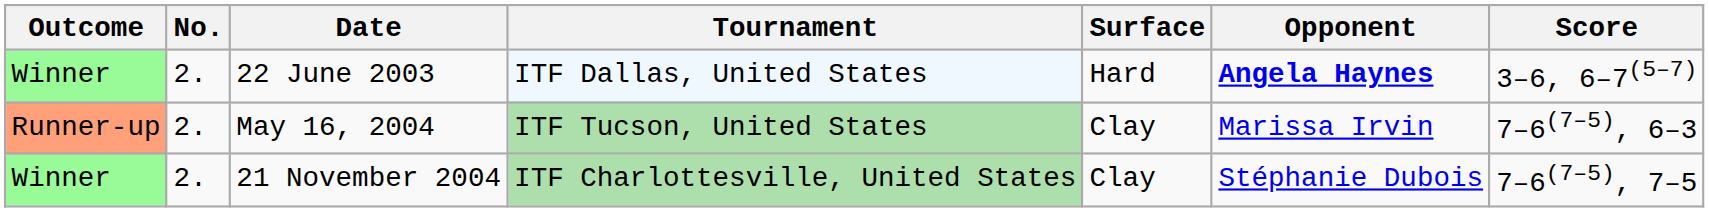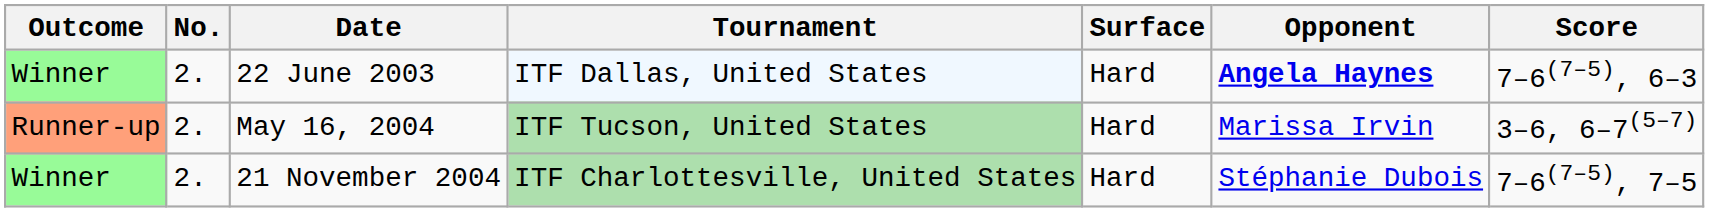 <table class="wikitable">
 <tr>
 <th>Outcome</th>
 <th>No.</th>
 <th>Date</th>
 <th>Tournament</th>
 <th>Surface</th>
 <th>Opponent</th>
 <th>Score</th>
 </tr>
 <tr>
 <td style="background:#98fb98;">Winner</td>
 <td>2.</td>
 <td>22 June 2003</td>
 <td bgcolor=#f0f8ff>ITF Dallas, United States</td>
 <td>Hard</td>
 <td><strong> <a href='#'>Angela Haynes</a></strong></td>
-<td>3–6, 6–7<sup>(5–7)</sup></td>
+<td>7–6<sup>(7–5)</sup>, 6–3</td>
 </tr>
 <tr>
 <td style="background:#ffa07a;">Runner-up</td>
 <td>2.</td>
 <td>May 16, 2004</td>
 <td bgcolor=#addfad>ITF Tucson, United States</td>
-<td>Clay</td>
+<td>Hard</td>
 <td> <a href='#'>Marissa Irvin</a></td>
-<td>7–6<sup>(7–5)</sup>, 6–3</td>
+<td>3–6, 6–7<sup>(5–7)</sup></td>
 </tr>
 <tr>
 <td style="background:#98fb98;">Winner</td>
 <td>2.</td>
 <td>21 November 2004</td>
 <td bgcolor=#addfad>ITF Charlottesville, United States</td>
-<td>Clay</td>
+<td>Hard</td>
 <td> <a href='#'>Stéphanie Dubois</a></td>
 <td>7–6<sup>(7–5)</sup>, 7–5</td>
 </tr>
 </table>
